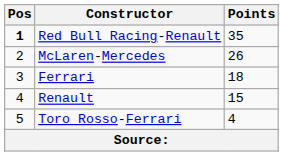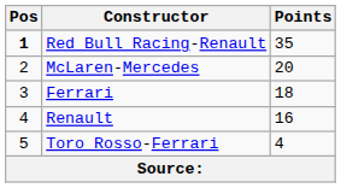 <table class="wikitable" style="font-size: 85%;">
 <tr>
 <th>Pos</th>
 <th>Constructor</th>
 <th>Points</th>
 </tr>
 <tr>
 <td align="center"><strong>1</strong></td>
 <td> <a href='#'>Red Bull Racing</a>-<a href='#'>Renault</a></td>
 <td>35</td>
 </tr>
 <tr>
 <td align="center">2</td>
 <td> <a href='#'>McLaren</a>-<a href='#'>Mercedes</a></td>
-<td>26</td>
+<td>20</td>
 </tr>
 <tr>
 <td align="center">3</td>
 <td> <a href='#'>Ferrari</a></td>
 <td>18</td>
 </tr>
 <tr>
 <td align="center">4</td>
 <td> <a href='#'>Renault</a></td>
-<td>15</td>
+<td>16</td>
 </tr>
 <tr>
 <td align="center">5</td>
 <td> <a href='#'>Toro Rosso</a>-<a href='#'>Ferrari</a></td>
 <td>4</td>
 </tr>
 <tr>
 <th colspan=3>Source:</th>
 </tr>
 </table>
